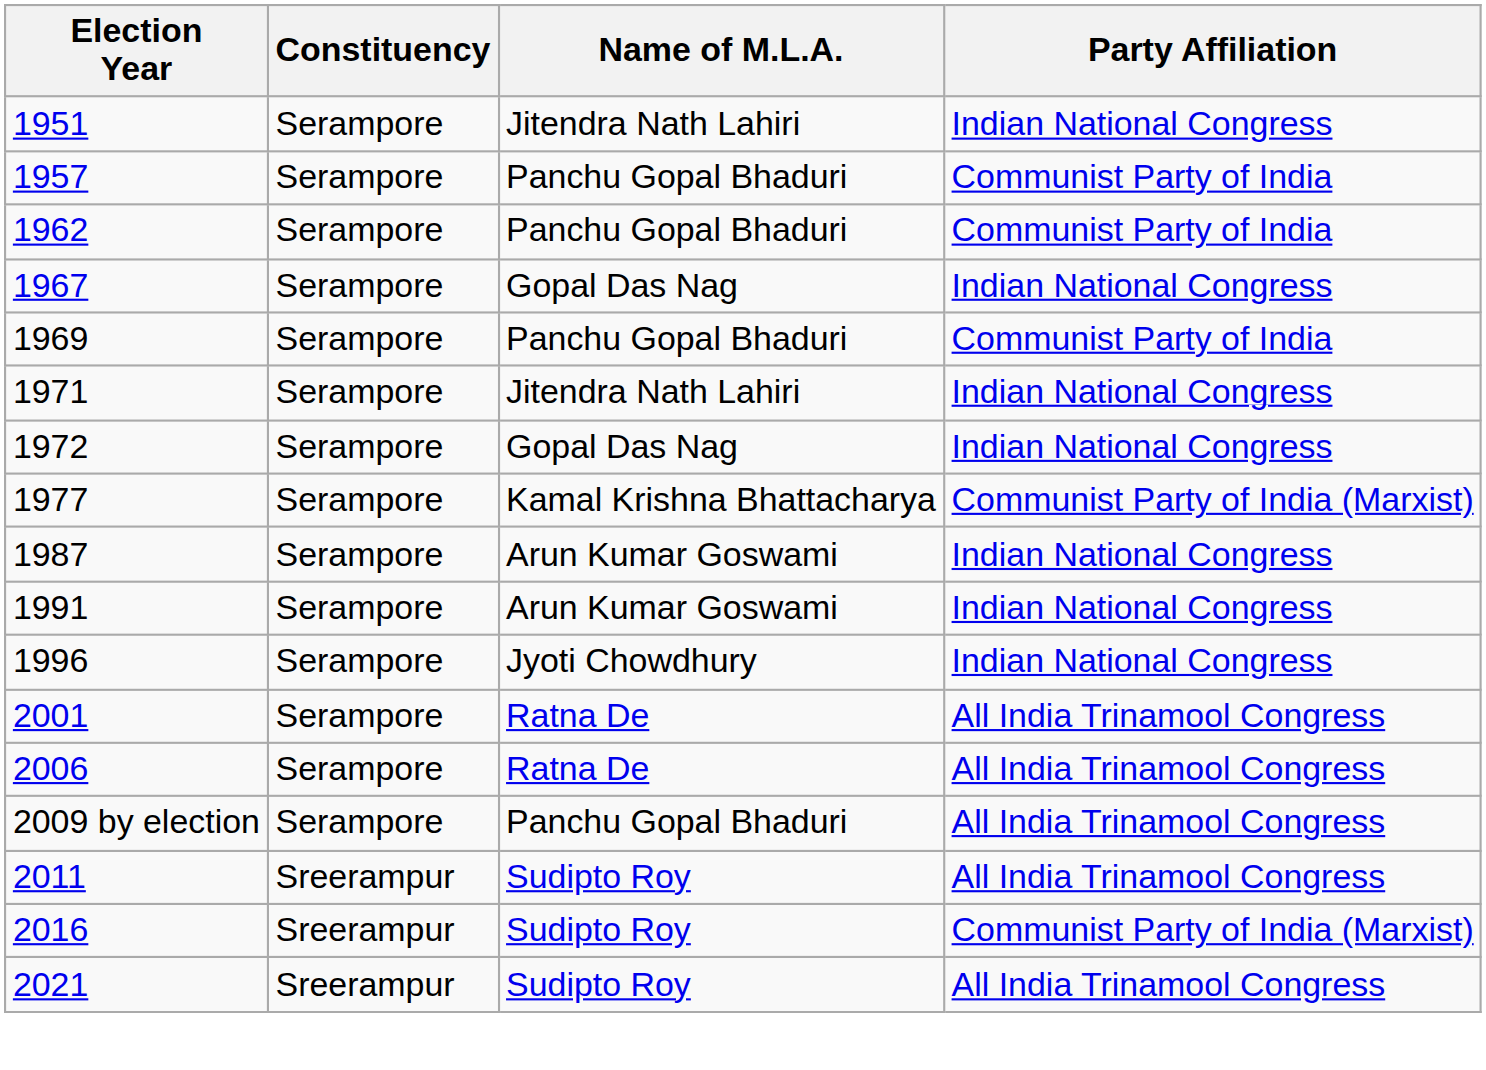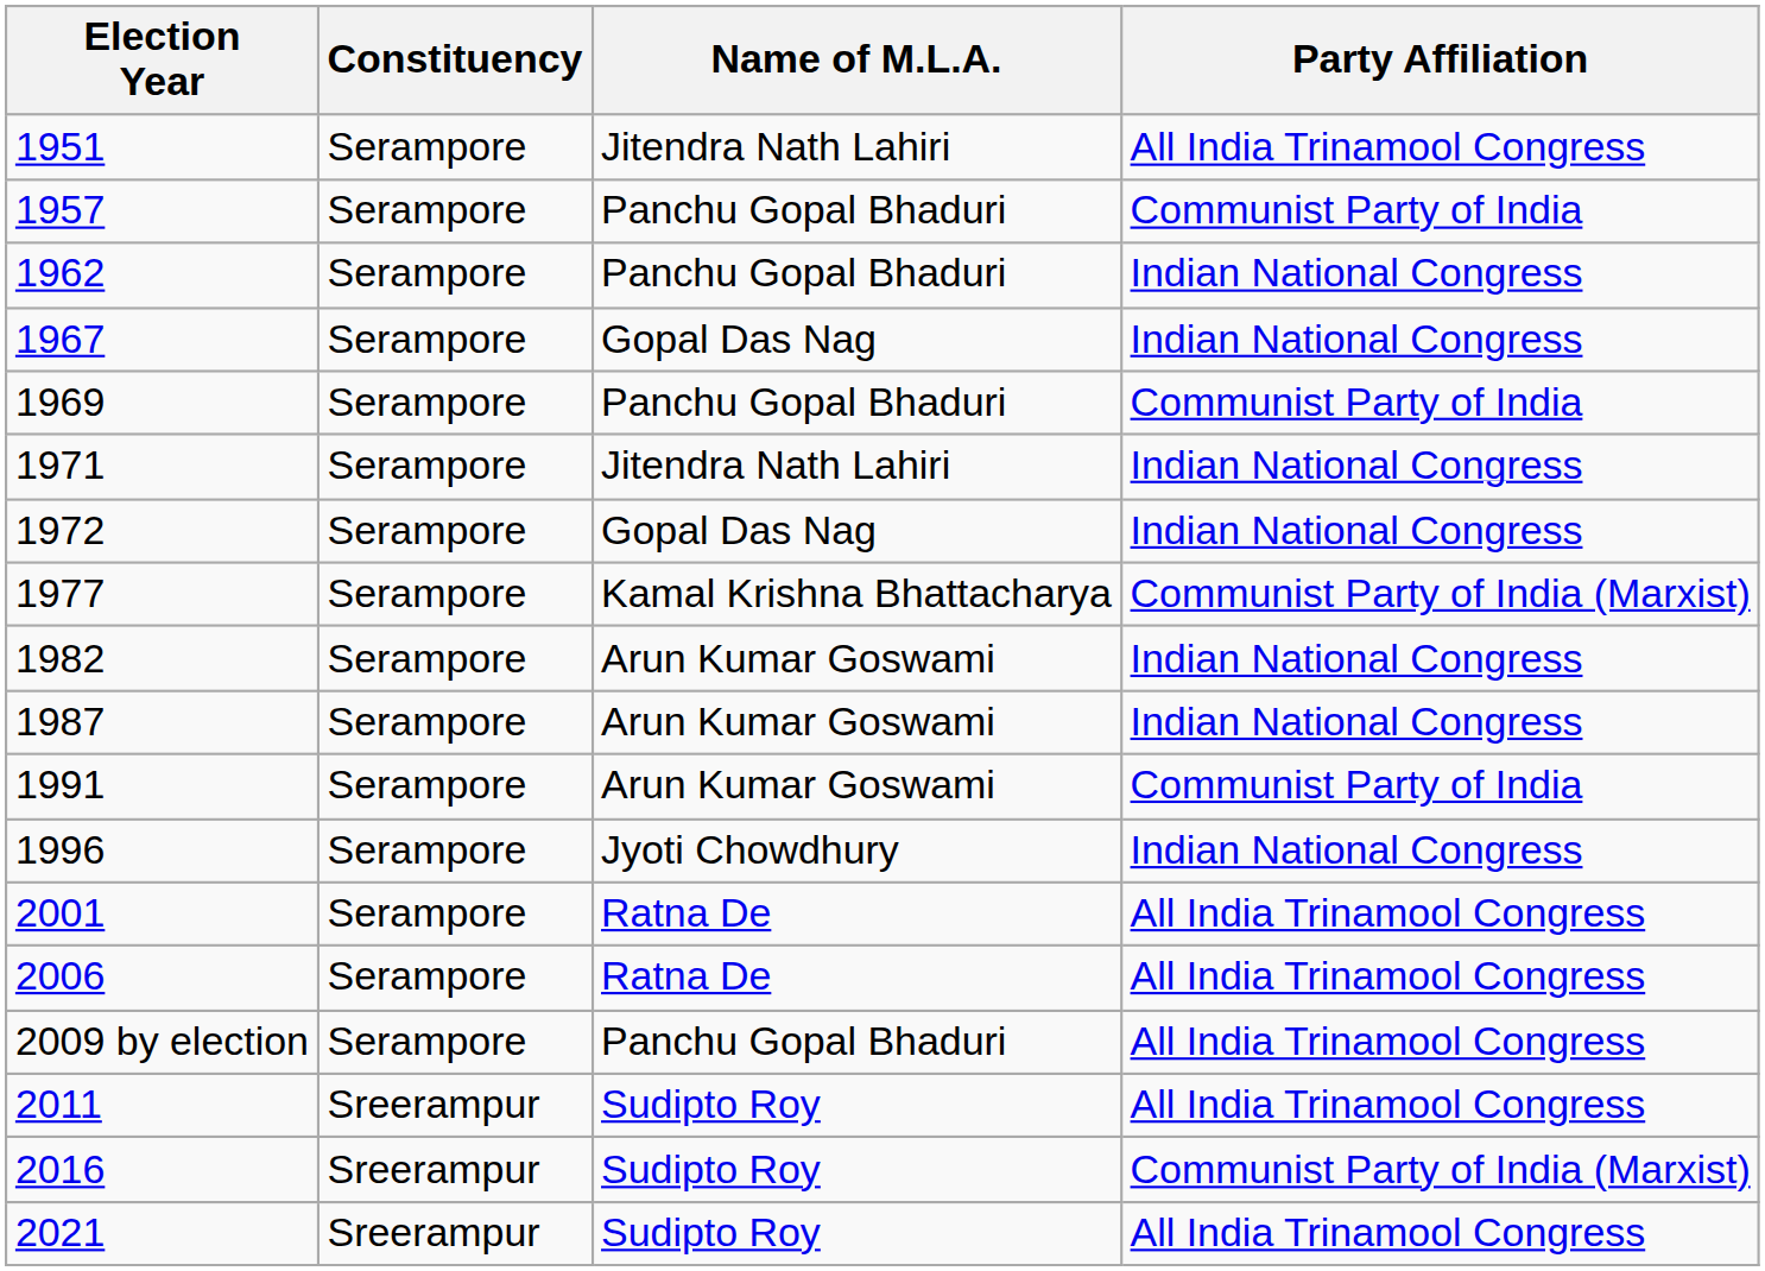 <table class="wikitable sortable"ìÍĦĤĠčw>
 <tr>
 <th>Election<br> Year</th>
 <th>Constituency</th>
 <th>Name of M.L.A.</th>
 <th>Party Affiliation</th>
 </tr>
 <tr>
 <td><a href='#'>1951</a></td>
 <td>Serampore</td>
 <td>Jitendra Nath Lahiri</td>
-<td><a href='#'>Indian National Congress</a></td>
+<td><a href='#'>All India Trinamool Congress</a></td>
 </tr>
 <tr>
 <td><a href='#'>1957</a></td>
 <td>Serampore</td>
 <td>Panchu Gopal Bhaduri</td>
 <td><a href='#'>Communist Party of India</a></td>
 </tr>
 <tr>
 <td><a href='#'>1962</a></td>
 <td>Serampore</td>
 <td>Panchu Gopal Bhaduri</td>
-<td><a href='#'>Communist Party of India</a></td>
+<td><a href='#'>Indian National Congress</a></td>
 </tr>
 <tr>
 <td><a href='#'>1967</a></td>
 <td>Serampore</td>
 <td>Gopal Das Nag</td>
 <td><a href='#'>Indian National Congress</a></td>
 </tr>
 <tr>
 <td>1969</td>
 <td>Serampore</td>
 <td>Panchu Gopal Bhaduri</td>
 <td><a href='#'>Communist Party of India</a></td>
 </tr>
 <tr>
 <td>1971</td>
 <td>Serampore</td>
 <td>Jitendra Nath Lahiri</td>
 <td><a href='#'>Indian National Congress</a></td>
 </tr>
 <tr>
 <td>1972</td>
 <td>Serampore</td>
 <td>Gopal Das Nag</td>
 <td><a href='#'>Indian National Congress</a></td>
 </tr>
 <tr>
 <td>1977</td>
 <td>Serampore</td>
 <td>Kamal Krishna Bhattacharya</td>
 <td><a href='#'>Communist Party of India (Marxist)</a></td>
 </tr>
 <tr>
+<td>1982</td>
+<td>Serampore</td>
+<td>Arun Kumar Goswami</td>
+<td><a href='#'>Indian National Congress</a></td>
+</tr>
+<tr>
 <td>1987</td>
 <td>Serampore</td>
 <td>Arun Kumar Goswami</td>
 <td><a href='#'>Indian National Congress</a></td>
 </tr>
 <tr>
 <td>1991</td>
 <td>Serampore</td>
 <td>Arun Kumar Goswami</td>
-<td><a href='#'>Indian National Congress</a></td>
+<td><a href='#'>Communist Party of India</a></td>
 </tr>
 <tr>
 <td>1996</td>
 <td>Serampore</td>
 <td>Jyoti Chowdhury</td>
 <td><a href='#'>Indian National Congress</a></td>
 </tr>
 <tr>
 <td><a href='#'>2001</a></td>
 <td>Serampore</td>
 <td><a href='#'>Ratna De</a></td>
 <td><a href='#'>All India Trinamool Congress</a></td>
 </tr>
 <tr>
 <td><a href='#'>2006</a></td>
 <td>Serampore</td>
 <td><a href='#'>Ratna De</a></td>
 <td><a href='#'>All India Trinamool Congress</a></td>
 </tr>
 <tr>
 <td>2009 by election</td>
 <td>Serampore</td>
 <td>Panchu Gopal Bhaduri</td>
 <td><a href='#'>All India Trinamool Congress</a></td>
 </tr>
 <tr>
 <td><a href='#'>2011</a></td>
 <td>Sreerampur</td>
 <td><a href='#'>Sudipto Roy</a></td>
 <td><a href='#'>All India Trinamool Congress</a></td>
 </tr>
 <tr>
 <td><a href='#'>2016</a></td>
 <td>Sreerampur</td>
 <td><a href='#'>Sudipto Roy</a></td>
 <td><a href='#'>Communist Party of India (Marxist)</a></td>
 </tr>
 <tr>
 <td><a href='#'>2021</a></td>
 <td>Sreerampur</td>
 <td><a href='#'>Sudipto Roy</a></td>
 <td><a href='#'>All India Trinamool Congress</a></td>
 </tr>
 </table>
